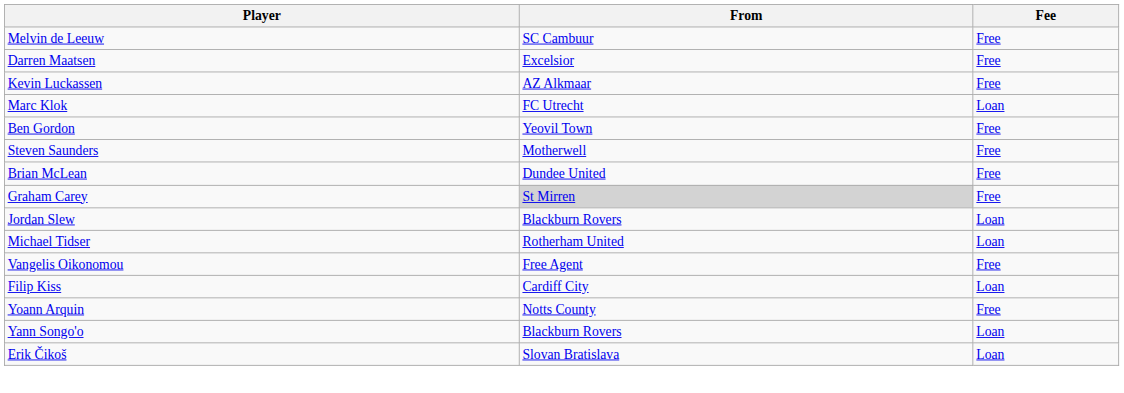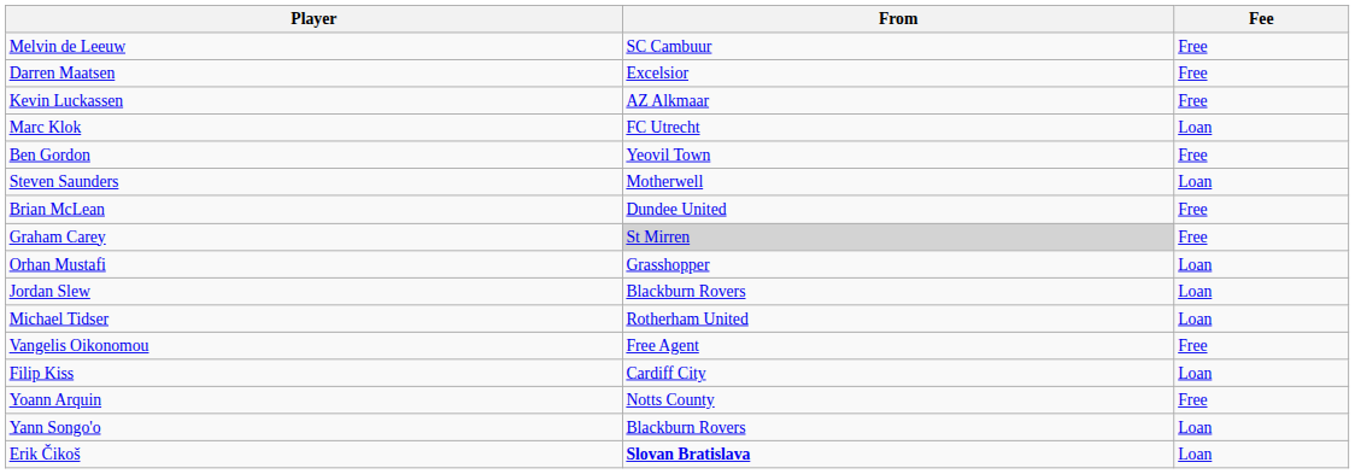 <table class="wikitable" style="text-align:center; font-size:95%;width:98%; text-align:left">
 <tr>
 <th>Player</th>
 <th>From</th>
 <th>Fee</th>
 </tr>
 <tr>
 <td> <a href='#'>Melvin de Leeuw</a></td>
 <td> <a href='#'>SC Cambuur</a></td>
 <td><a href='#'>Free</a></td>
 </tr>
 <tr>
 <td> <a href='#'>Darren Maatsen</a></td>
 <td> <a href='#'>Excelsior</a></td>
 <td><a href='#'>Free</a></td>
 </tr>
 <tr>
 <td> <a href='#'>Kevin Luckassen</a></td>
 <td> <a href='#'>AZ Alkmaar</a></td>
 <td><a href='#'>Free</a></td>
 </tr>
 <tr>
 <td> <a href='#'>Marc Klok</a></td>
 <td> <a href='#'>FC Utrecht</a></td>
 <td><a href='#'>Loan</a></td>
 </tr>
 <tr>
 <td> <a href='#'>Ben Gordon</a></td>
 <td> <a href='#'>Yeovil Town</a></td>
 <td><a href='#'>Free</a></td>
 </tr>
 <tr>
 <td> <a href='#'>Steven Saunders</a></td>
 <td> <a href='#'>Motherwell</a></td>
-<td><a href='#'>Free</a></td>
+<td><a href='#'>Loan</a></td>
 </tr>
 <tr>
 <td> <a href='#'>Brian McLean</a></td>
 <td> <a href='#'>Dundee United</a></td>
 <td><a href='#'>Free</a></td>
 </tr>
 <tr>
 <td> <a href='#'>Graham Carey</a></td>
 <td style="background: lightgrey;"> <a href='#'>St Mirren</a></td>
 <td><a href='#'>Free</a></td>
+</tr>
+<tr>
+<td> <a href='#'>Orhan Mustafi</a></td>
+<td> <a href='#'>Grasshopper</a></td>
+<td><a href='#'>Loan</a></td>
 </tr>
 <tr>
 <td> <a href='#'>Jordan Slew</a></td>
 <td> <a href='#'>Blackburn Rovers</a></td>
 <td><a href='#'>Loan</a></td>
 </tr>
 <tr>
 <td> <a href='#'>Michael Tidser</a></td>
 <td> <a href='#'>Rotherham United</a></td>
 <td><a href='#'>Loan</a></td>
 </tr>
 <tr>
 <td> <a href='#'>Vangelis Oikonomou</a></td>
 <td><a href='#'>Free Agent</a></td>
 <td><a href='#'>Free</a></td>
 </tr>
 <tr>
 <td> <a href='#'>Filip Kiss</a></td>
 <td> <a href='#'>Cardiff City</a></td>
 <td><a href='#'>Loan</a></td>
 </tr>
 <tr>
 <td> <a href='#'>Yoann Arquin</a></td>
 <td> <a href='#'>Notts County</a></td>
 <td><a href='#'>Free</a></td>
 </tr>
 <tr>
 <td> <a href='#'>Yann Songo'o</a></td>
 <td> <a href='#'>Blackburn Rovers</a></td>
 <td><a href='#'>Loan</a></td>
 </tr>
 <tr>
 <td> <a href='#'>Erik Čikoš</a></td>
-<td> <a href='#'>Slovan Bratislava</a></td>
+<td><strong> <a href='#'>Slovan Bratislava</a></strong></td>
 <td><a href='#'>Loan</a></td>
 </tr>
 </table>
